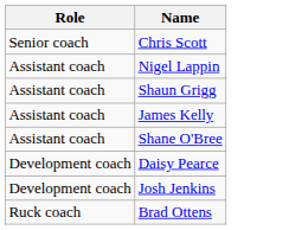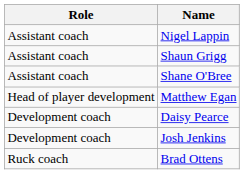 <table class="wikitable">
 <tr>
 <th>Role</th>
 <th>Name</th>
-</tr>
-<tr>
-<td>Senior coach</td>
-<td><a href='#'>Chris Scott</a></td>
 </tr>
 <tr>
 <td>Assistant coach</td>
 <td><a href='#'>Nigel Lappin</a></td>
 </tr>
 <tr>
 <td>Assistant coach</td>
 <td><a href='#'>Shaun Grigg</a></td>
 </tr>
 <tr>
 <td>Assistant coach</td>
-<td><a href='#'>James Kelly</a></td>
+<td><a href='#'>Shane O'Bree</a></td>
 </tr>
 <tr>
-<td>Assistant coach</td>
-<td><a href='#'>Shane O'Bree</a></td>
+<td>Head of player development</td>
+<td><a href='#'>Matthew Egan</a></td>
 </tr>
 <tr>
 <td>Development coach</td>
 <td><a href='#'>Daisy Pearce</a></td>
 </tr>
 <tr>
 <td>Development coach</td>
 <td><a href='#'>Josh Jenkins</a></td>
 </tr>
 <tr>
 <td>Ruck coach</td>
 <td><a href='#'>Brad Ottens</a></td>
 </tr>
 </table>
